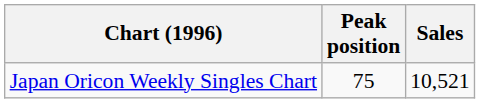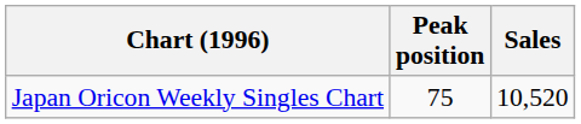 <table class="wikitable sortable">
 <tr>
 <th>Chart (1996)</th>
 <th>Peak<br>position</th>
 <th>Sales</th>
 </tr>
 <tr>
 <td><a href='#'>Japan Oricon Weekly Singles Chart</a></td>
 <td align="center">75</td>
-<td align="center">10,521</td>
+<td align="center">10,520</td>
 </tr>
 </table>
